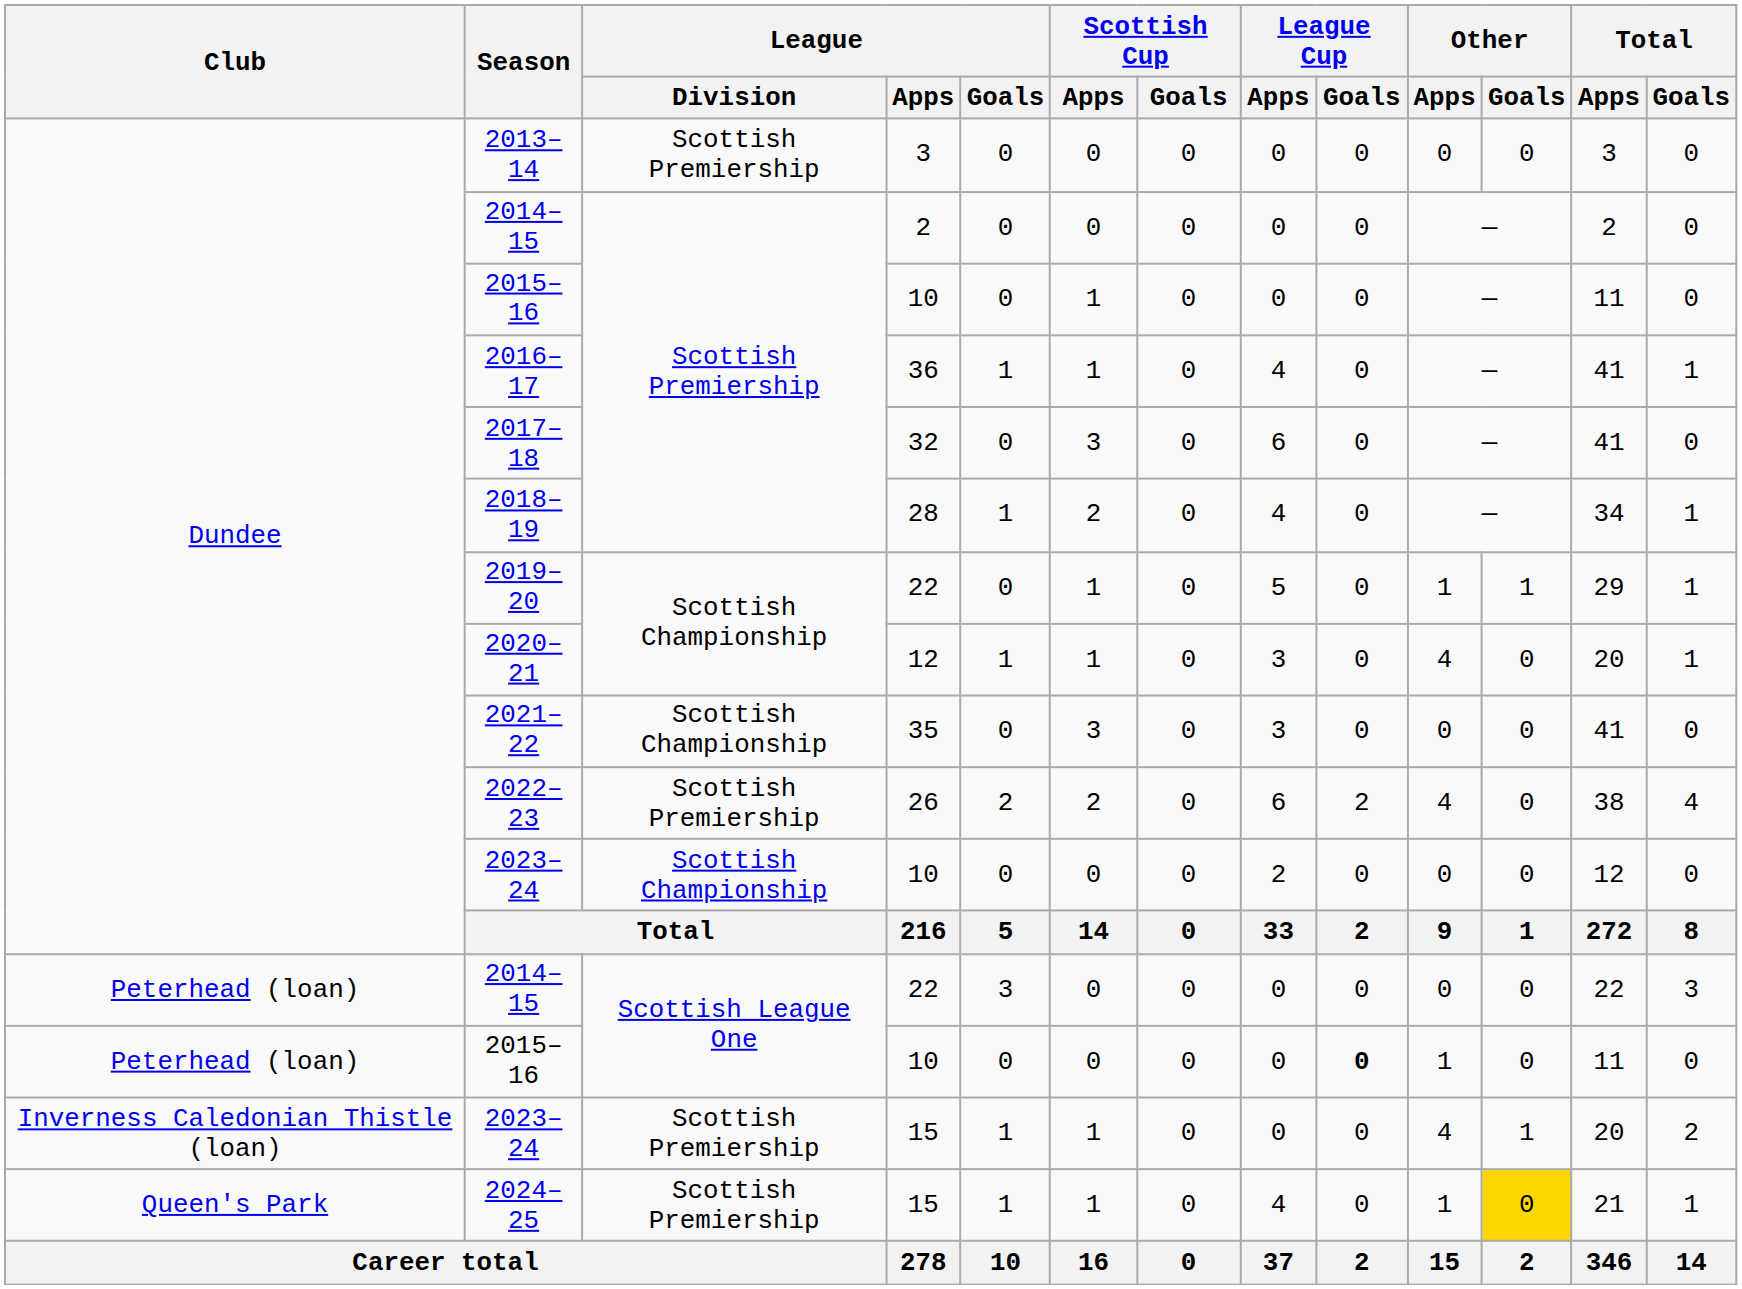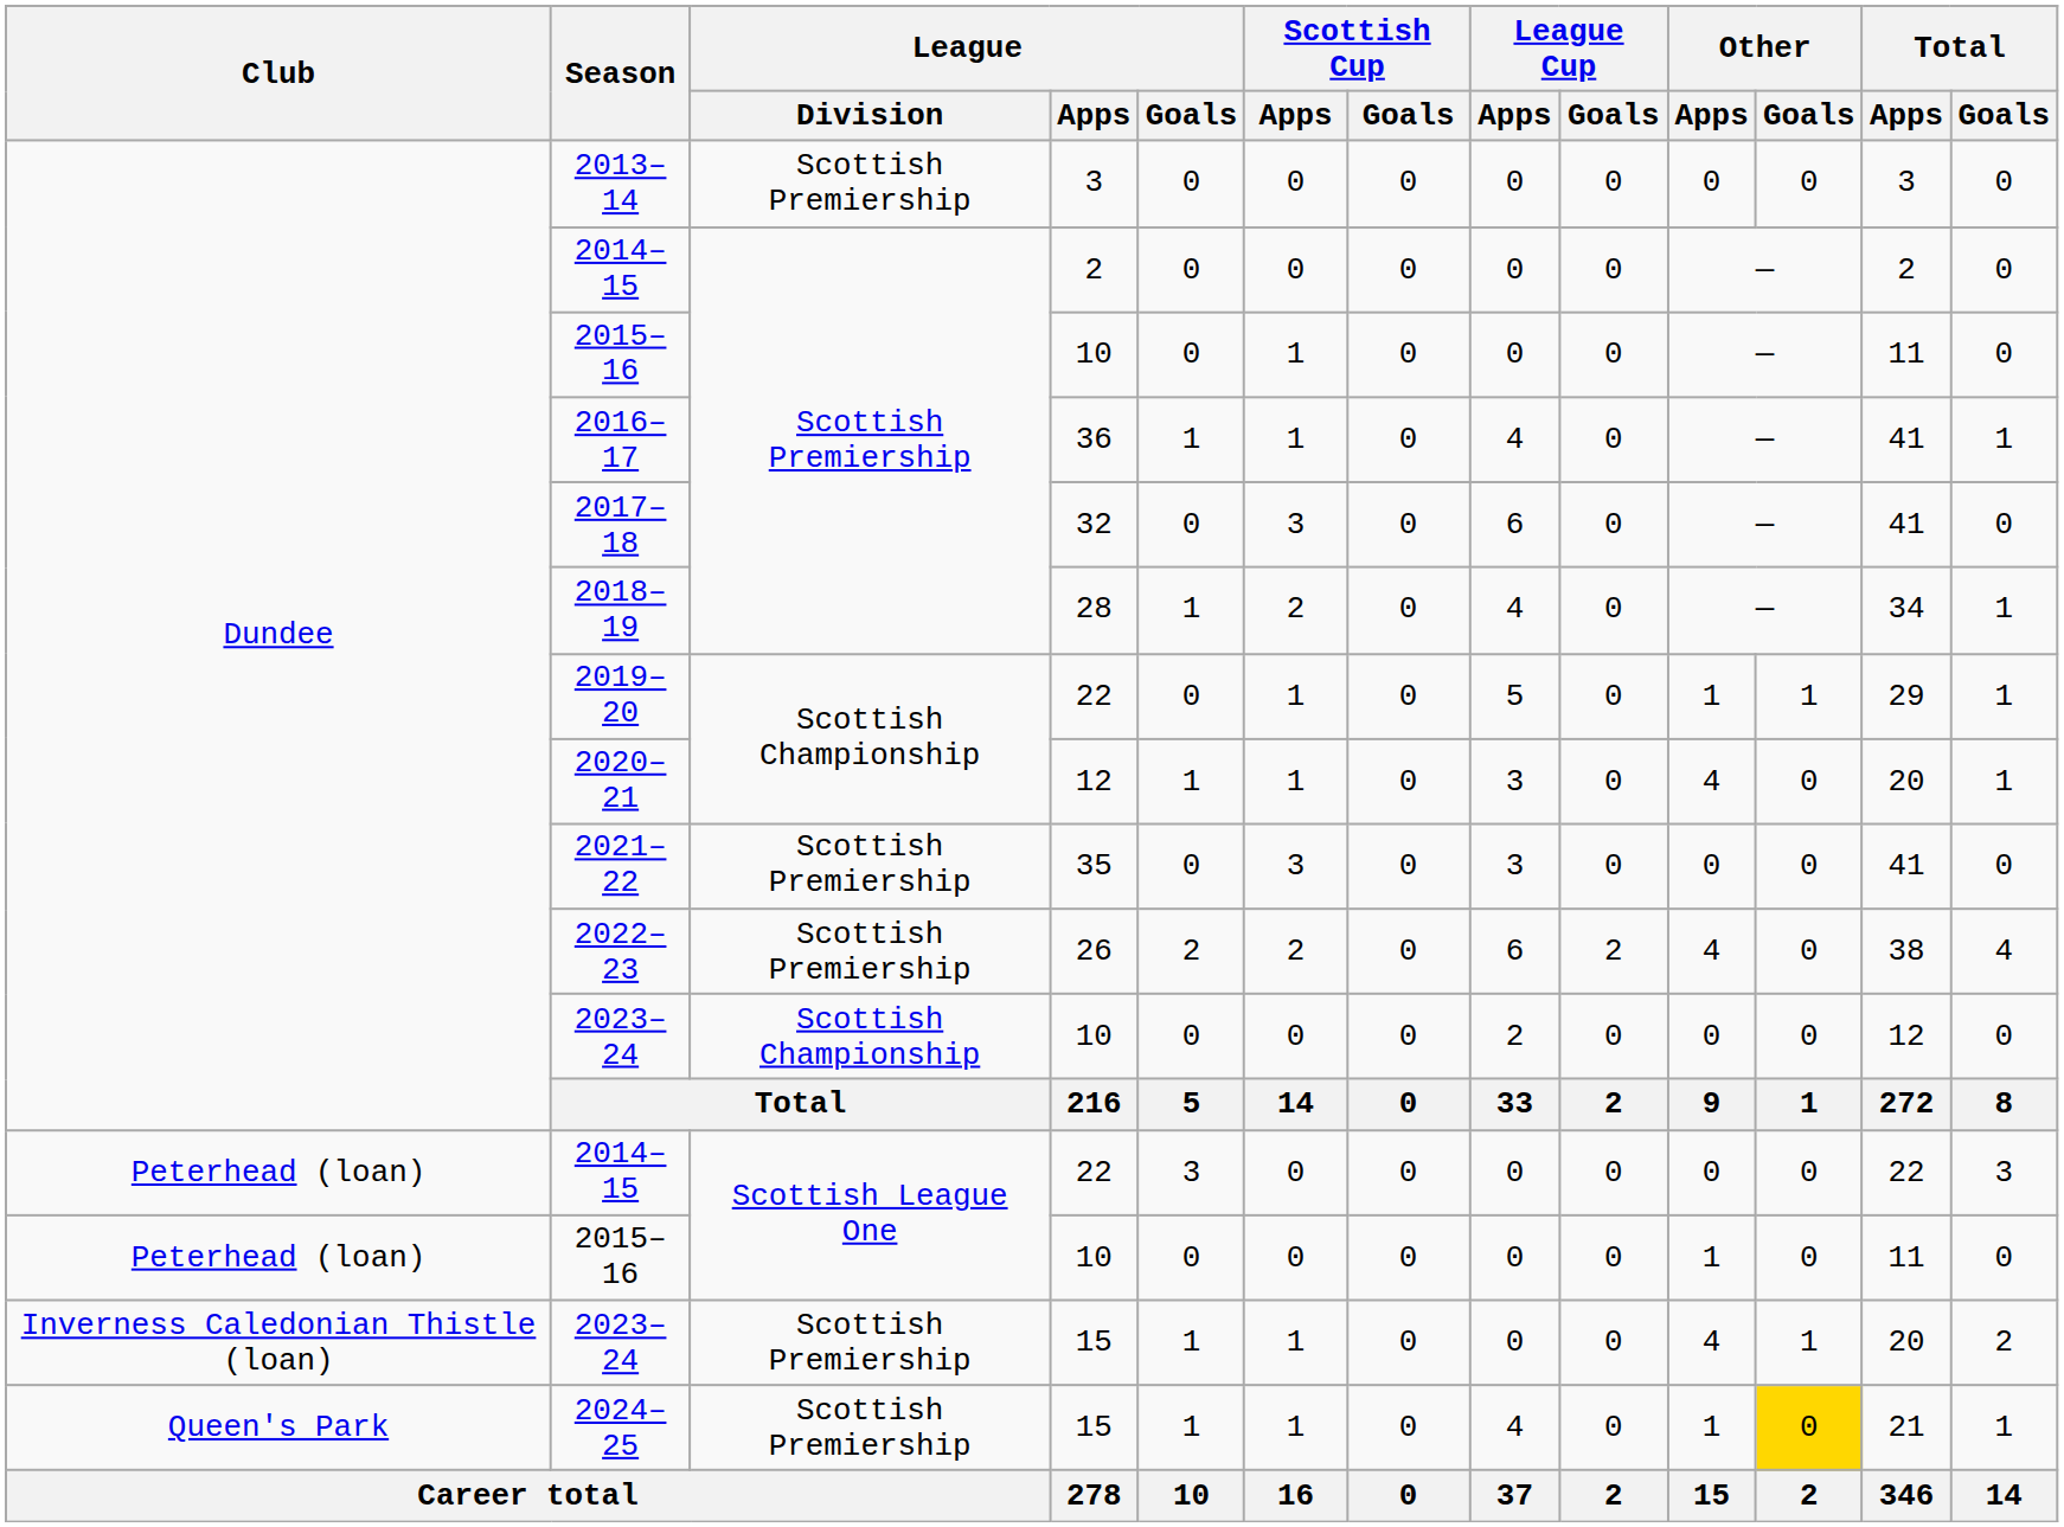 <table class="wikitable" style="text-align: center">
 <tr>
 <th rowspan="2">Club</th>
 <th rowspan="2">Season</th>
 <th colspan="3">League</th>
 <th colspan="2"><a href='#'>Scottish Cup</a></th>
 <th colspan="2"><a href='#'>League Cup</a></th>
 <th colspan="2">Other</th>
 <th colspan="2">Total</th>
 </tr>
 <tr>
 <th>Division</th>
 <th>Apps</th>
 <th>Goals</th>
 <th>Apps</th>
 <th>Goals</th>
 <th>Apps</th>
 <th>Goals</th>
 <th>Apps</th>
 <th>Goals</th>
 <th>Apps</th>
 <th>Goals</th>
 </tr>
 <tr>
 <td rowspan="12"><a href='#'>Dundee</a></td>
 <td><a href='#'>2013–14</a></td>
 <td>Scottish Premiership</td>
 <td>3</td>
 <td>0</td>
 <td>0</td>
 <td>0</td>
 <td>0</td>
 <td>0</td>
 <td>0</td>
 <td>0</td>
 <td>3</td>
 <td>0</td>
 </tr>
 <tr>
 <td><a href='#'>2014–15</a></td>
 <td rowspan="5"><a href='#'>Scottish Premiership</a></td>
 <td>2</td>
 <td>0</td>
 <td>0</td>
 <td>0</td>
 <td>0</td>
 <td>0</td>
 <td colspan="2">—</td>
 <td>2</td>
 <td>0</td>
 </tr>
 <tr>
 <td><a href='#'>2015–16</a></td>
 <td>10</td>
 <td>0</td>
 <td>1</td>
 <td>0</td>
 <td>0</td>
 <td>0</td>
 <td colspan="2">—</td>
 <td>11</td>
 <td>0</td>
 </tr>
 <tr>
 <td><a href='#'>2016–17</a></td>
 <td>36</td>
 <td>1</td>
 <td>1</td>
 <td>0</td>
 <td>4</td>
 <td>0</td>
 <td colspan="2">—</td>
 <td>41</td>
 <td>1</td>
 </tr>
 <tr>
 <td><a href='#'>2017–18</a></td>
 <td>32</td>
 <td>0</td>
 <td>3</td>
 <td>0</td>
 <td>6</td>
 <td>0</td>
 <td colspan="2">—</td>
 <td>41</td>
 <td>0</td>
 </tr>
 <tr>
 <td><a href='#'>2018–19</a></td>
 <td>28</td>
 <td>1</td>
 <td>2</td>
 <td>0</td>
 <td>4</td>
 <td>0</td>
 <td colspan=2>—</td>
 <td>34</td>
 <td>1</td>
 </tr>
 <tr>
 <td><a href='#'>2019–20</a></td>
 <td rowspan="2">Scottish Championship</td>
 <td>22</td>
 <td>0</td>
 <td>1</td>
 <td>0</td>
 <td>5</td>
 <td>0</td>
 <td>1</td>
 <td>1</td>
 <td>29</td>
 <td>1</td>
 </tr>
 <tr>
 <td><a href='#'>2020–21</a></td>
 <td>12</td>
 <td>1</td>
 <td>1</td>
 <td>0</td>
 <td>3</td>
 <td>0</td>
 <td>4</td>
 <td>0</td>
 <td>20</td>
 <td>1</td>
 </tr>
 <tr>
 <td><a href='#'>2021–22</a></td>
-<td>Scottish Championship</td>
+<td>Scottish Premiership</td>
 <td>35</td>
 <td>0</td>
 <td>3</td>
 <td>0</td>
 <td>3</td>
 <td>0</td>
 <td>0</td>
 <td>0</td>
 <td>41</td>
 <td>0</td>
 </tr>
 <tr>
 <td><a href='#'>2022–23</a></td>
 <td>Scottish Premiership</td>
 <td>26</td>
 <td>2</td>
 <td>2</td>
 <td>0</td>
 <td>6</td>
 <td>2</td>
 <td>4</td>
 <td>0</td>
 <td>38</td>
 <td>4</td>
 </tr>
 <tr>
 <td><a href='#'>2023–24</a></td>
 <td><a href='#'>Scottish Championship</a></td>
 <td>10</td>
 <td>0</td>
 <td>0</td>
 <td>0</td>
 <td>2</td>
 <td>0</td>
 <td>0</td>
 <td>0</td>
 <td>12</td>
 <td>0</td>
 </tr>
 <tr>
 <th colspan="2">Total</th>
 <th>216</th>
 <th>5</th>
 <th>14</th>
 <th>0</th>
 <th>33</th>
 <th>2</th>
 <th>9</th>
 <th>1</th>
 <th>272</th>
 <th>8</th>
 </tr>
 <tr>
 <td><a href='#'>Peterhead</a> (loan)</td>
 <td><a href='#'>2014–15</a></td>
 <td rowspan="2"><a href='#'>Scottish League One</a></td>
 <td>22</td>
 <td>3</td>
 <td>0</td>
 <td>0</td>
 <td>0</td>
 <td>0</td>
 <td>0</td>
 <td>0</td>
 <td>22</td>
 <td>3</td>
 </tr>
 <tr>
 <td><a href='#'>Peterhead</a> (loan)</td>
 <td>2015–16</td>
 <td>10</td>
 <td>0</td>
 <td>0</td>
 <td>0</td>
 <td>0</td>
-<td><strong>0</strong></td>
+<td>0</td>
 <td>1</td>
 <td>0</td>
 <td>11</td>
 <td>0</td>
 </tr>
 <tr>
 <td><a href='#'>Inverness Caledonian Thistle</a> (loan)</td>
 <td><a href='#'>2023–24</a></td>
 <td>Scottish Premiership</td>
 <td>15</td>
 <td>1</td>
 <td>1</td>
 <td>0</td>
 <td>0</td>
 <td>0</td>
 <td>4</td>
 <td>1</td>
 <td>20</td>
 <td>2</td>
 </tr>
 <tr>
 <td><a href='#'>Queen's Park</a></td>
 <td><a href='#'>2024–25</a></td>
 <td>Scottish Premiership</td>
 <td>15</td>
 <td>1</td>
 <td>1</td>
 <td>0</td>
 <td>4</td>
 <td>0</td>
 <td>1</td>
 <td style="background: gold;">0</td>
 <td>21</td>
 <td>1</td>
 </tr>
 <tr>
 <th colspan="3">Career total</th>
 <th>278</th>
 <th>10</th>
 <th>16</th>
 <th>0</th>
 <th>37</th>
 <th>2</th>
 <th>15</th>
 <th>2</th>
 <th>346</th>
 <th>14</th>
 </tr>
 </table>
